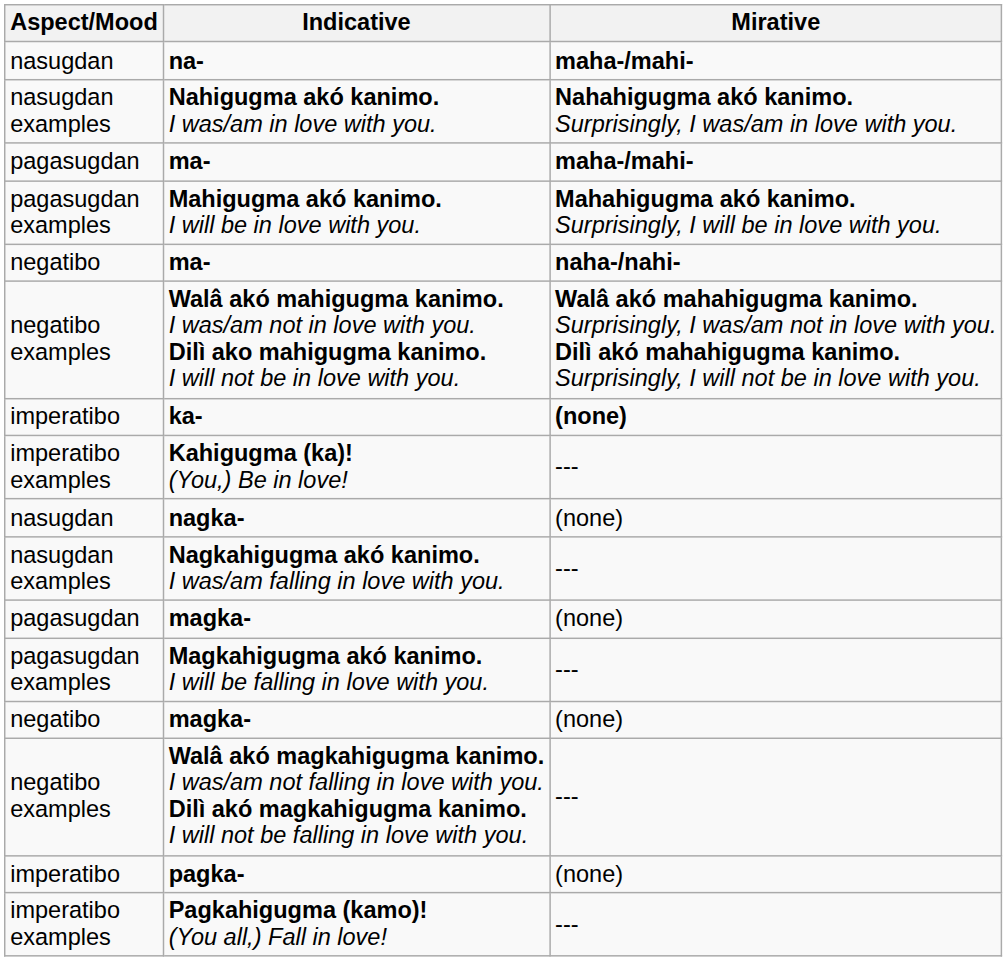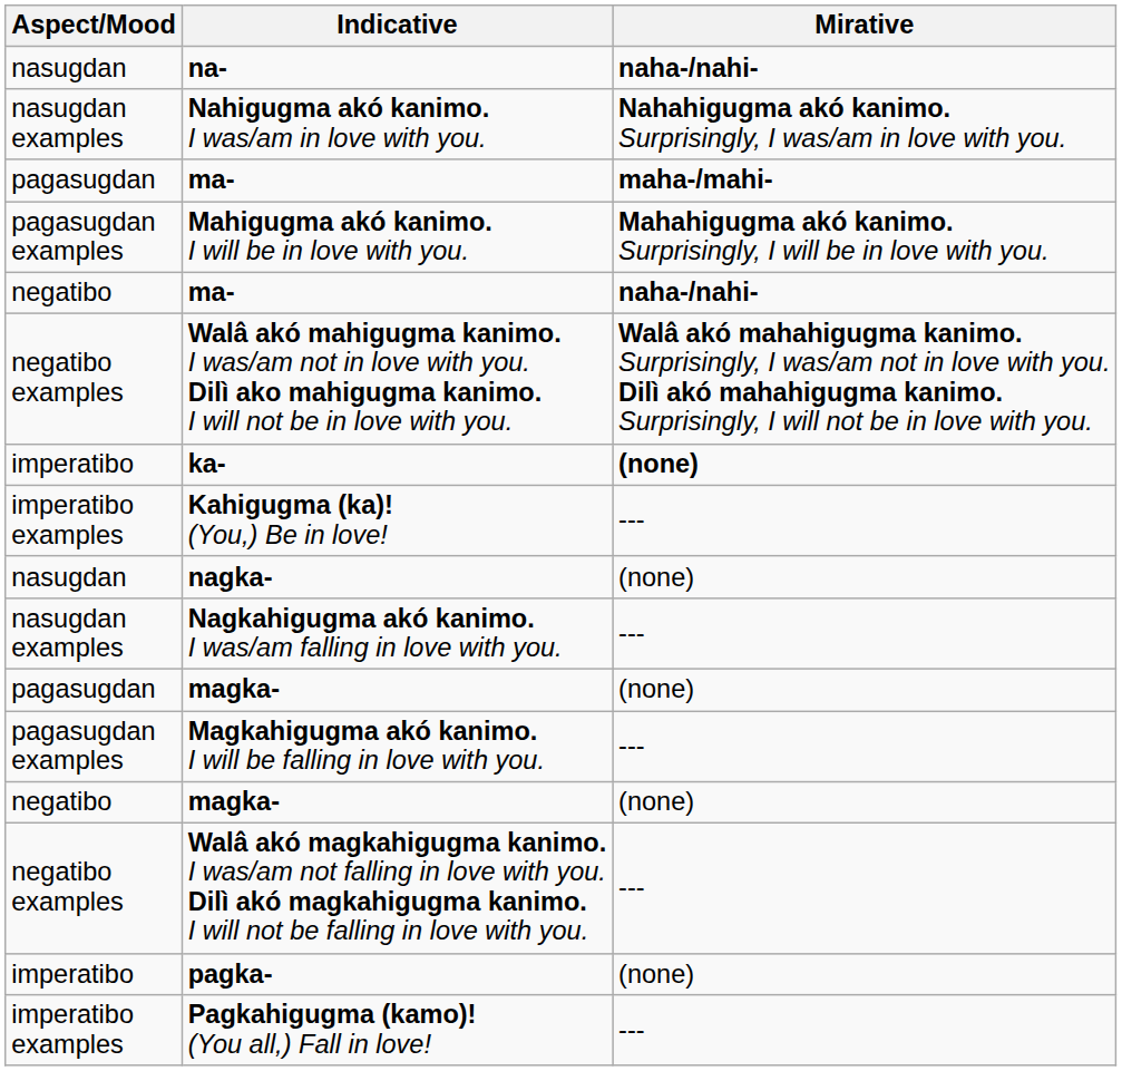 <table class="wikitable">
 <tr>
 <th>Aspect/Mood</th>
 <th>Indicative</th>
 <th>Mirative</th>
 </tr>
 <tr>
 <td>nasugdan</td>
 <td><strong>na-</strong></td>
-<td><strong>maha-/mahi-</strong></td>
+<td><strong>naha-/nahi-</strong></td>
 </tr>
 <tr>
 <td>nasugdan<br>examples</td>
 <td><strong>Nahigugma akó kanimo.</strong><br><em>I was/am in love with you.</em></td>
 <td><strong>Nahahigugma akó kanimo.</strong><br><em>Surprisingly, I was/am in love with you.</em></td>
 </tr>
 <tr>
 <td>pagasugdan</td>
 <td><strong>ma-</strong></td>
 <td><strong>maha-/mahi-</strong></td>
 </tr>
 <tr>
 <td>pagasugdan<br>examples</td>
 <td><strong>Mahigugma akó kanimo.</strong><br><em>I will be in love with you.</em></td>
 <td><strong>Mahahigugma akó kanimo.</strong><br><em>Surprisingly, I will be in love with you.</em></td>
 </tr>
 <tr>
 <td>negatibo</td>
 <td><strong>ma-</strong></td>
 <td><strong>naha-/nahi-</strong></td>
 </tr>
 <tr>
 <td>negatibo<br>examples</td>
 <td><strong>Walâ akó mahigugma kanimo.</strong><br><em>I was/am not in love with you.</em><br><strong>Dilì ako mahigugma kanimo.</strong><br><em>I will not be in love with you.</em></td>
 <td><strong>Walâ akó mahahigugma kanimo.</strong><br><em>Surprisingly, I was/am not in love with you.</em><br><strong>Dilì akó mahahigugma kanimo.</strong><br><em>Surprisingly, I will not be in love with you.</em></td>
 </tr>
 <tr>
 <td>imperatibo</td>
 <td><strong>ka-</strong></td>
 <td><strong>(none)</strong></td>
 </tr>
 <tr>
 <td>imperatibo<br>examples</td>
 <td><strong>Kahigugma (ka)!</strong><br><em>(You,) Be in love!</em></td>
 <td>---</td>
 </tr>
 <tr>
 <td>nasugdan</td>
 <td><strong>nagka-</strong></td>
 <td>(none)</td>
 </tr>
 <tr>
 <td>nasugdan<br>examples</td>
 <td><strong>Nagkahigugma akó kanimo.</strong><br><em>I was/am falling in love with you.</em></td>
 <td>---</td>
 </tr>
 <tr>
 <td>pagasugdan</td>
 <td><strong>magka-</strong></td>
 <td>(none)</td>
 </tr>
 <tr>
 <td>pagasugdan<br>examples</td>
 <td><strong>Magkahigugma akó kanimo.</strong><br><em>I will be falling in love with you.</em></td>
 <td>---</td>
 </tr>
 <tr>
 <td>negatibo</td>
 <td><strong>magka-</strong></td>
 <td>(none)</td>
 </tr>
 <tr>
 <td>negatibo<br>examples</td>
 <td><strong>Walâ akó magkahigugma kanimo.</strong><br><em>I was/am not falling in love with you.</em><br><strong>Dilì akó magkahigugma kanimo.</strong><br><em>I will not be falling in love with you.</em></td>
 <td>---</td>
 </tr>
 <tr>
 <td>imperatibo</td>
 <td><strong>pagka-</strong></td>
 <td>(none)</td>
 </tr>
 <tr>
 <td>imperatibo<br>examples</td>
 <td><strong>Pagkahigugma (kamo)!</strong><br><em>(You all,) Fall in love!</em></td>
 <td>---</td>
 </tr>
 </table>
